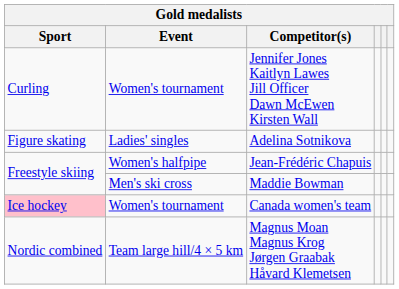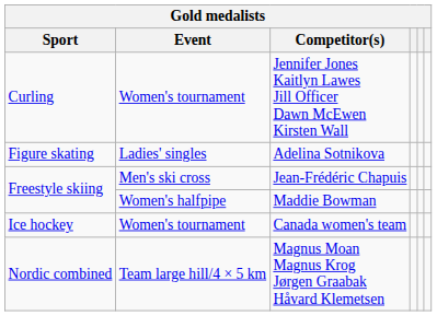 <table class="wikitable">
 <tr>
 <th colspan="6">Gold medalists</th>
 </tr>
 <tr>
 <th>Sport</th>
 <th>Event</th>
 <th>Competitor(s)</th>
 <th></th>
 <th></th>
 <th></th>
 </tr>
 <tr>
 <td><a href='#'>Curling</a></td>
 <td><a href='#'>Women's tournament</a></td>
 <td><a href='#'>Jennifer Jones</a><br><a href='#'>Kaitlyn Lawes</a><br><a href='#'>Jill Officer</a><br><a href='#'>Dawn McEwen</a><br><a href='#'>Kirsten Wall</a></td>
 <td></td>
 <td></td>
 <td></td>
 </tr>
 <tr>
 <td><a href='#'>Figure skating</a></td>
 <td><a href='#'>Ladies' singles</a></td>
 <td><a href='#'>Adelina Sotnikova</a></td>
 <td></td>
 <td></td>
 <td></td>
 </tr>
 <tr>
 <td rowspan=2><a href='#'>Freestyle skiing</a></td>
-<td><a href='#'>Women's halfpipe</a></td>
+<td><a href='#'>Men's ski cross</a></td>
 <td><a href='#'>Jean-Frédéric Chapuis</a></td>
 <td></td>
 <td></td>
 <td></td>
 </tr>
 <tr>
-<td><a href='#'>Men's ski cross</a></td>
+<td><a href='#'>Women's halfpipe</a></td>
 <td><a href='#'>Maddie Bowman</a></td>
 <td></td>
 <td></td>
 <td></td>
 </tr>
 <tr>
-<td style="background: pink;"><a href='#'>Ice hockey</a></td>
+<td><a href='#'>Ice hockey</a></td>
 <td><a href='#'>Women's tournament</a></td>
 <td><a href='#'>Canada women's team</a></td>
 <td></td>
 <td></td>
 <td></td>
 </tr>
 <tr>
 <td><a href='#'>Nordic combined</a></td>
 <td><a href='#'>Team large hill/4 × 5 km</a></td>
 <td><a href='#'>Magnus Moan</a><br><a href='#'>Magnus Krog</a><br><a href='#'>Jørgen Graabak</a><br><a href='#'>Håvard Klemetsen</a></td>
 <td></td>
 <td></td>
 <td></td>
 </tr>
 </table>
